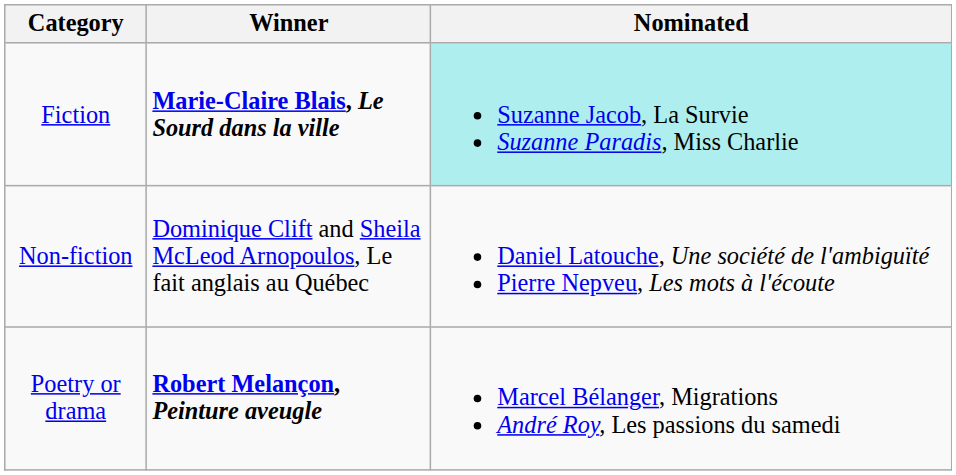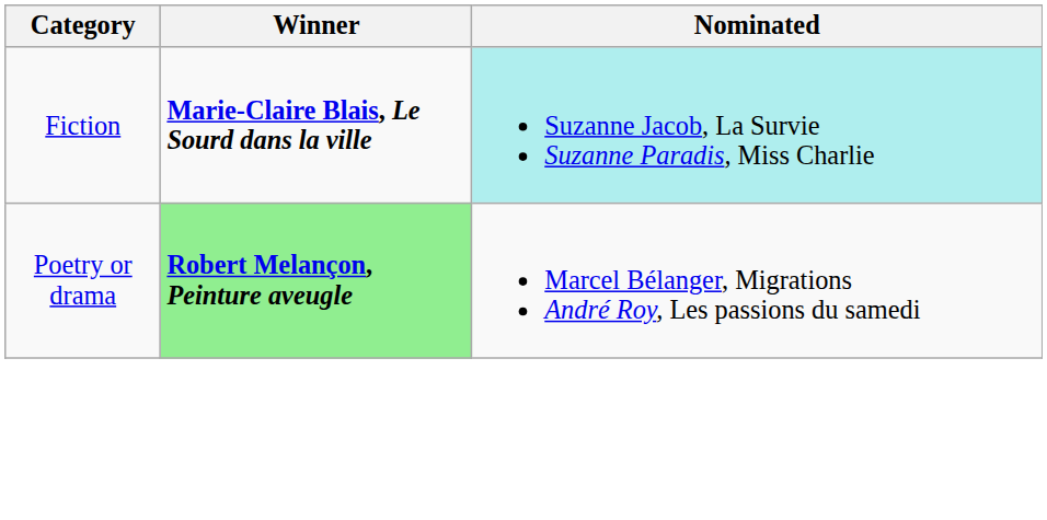 <table class="wikitable" width="100%">
 <tr>
 <th width=15%>Category</th>
 <th width=30%>Winner</th>
 <th width=55%>Nominated</th>
 </tr>
 <tr>
 <td align="center"><a href='#'>Fiction</a></td>
 <td> <strong><a href='#'>Marie-Claire Blais</a>, <em>Le Sourd dans la ville<strong><em></td>
 <td style="background: paleturquoise;"><br><ul><li><a href='#'>Suzanne Jacob</a>, </em>La Survie<em></li><li><a href='#'>Suzanne Paradis</a>, </em>Miss Charlie<em></li></ul></td>
 </tr>
 <tr>
-<td align="center"><a href='#'>Non-fiction</a></td>
-<td> </strong><a href='#'>Dominique Clift</a> and <a href='#'>Sheila McLeod Arnopoulos</a>, </em>Le fait anglais au Québec</em></strong></td>
-<td><br><ul><li><a href='#'>Daniel Latouche</a>, <em>Une société de l'ambiguïté</em></li><li><a href='#'>Pierre Nepveu</a>, <em>Les mots à l'écoute</em></li></ul></td>
-</tr>
-<tr>
 <td align="center"><a href='#'>Poetry or drama</a></td>
-<td> <strong><a href='#'>Robert Melançon</a>, <em>Peinture aveugle<strong><em></td>
+<td style="background: lightgreen;"> <strong><a href='#'>Robert Melançon</a>, <em>Peinture aveugle<strong><em></td>
 <td><br><ul><li><a href='#'>Marcel Bélanger</a>, </em>Migrations<em></li><li><a href='#'>André Roy</a>, </em>Les passions du samedi<em></li></ul></td>
 </tr>
 </table>
